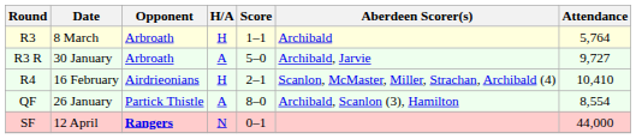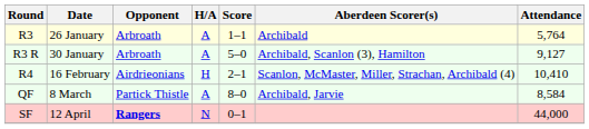 <table class="wikitable" style="text-align:center">
 <tr>
 <th>Round</th>
 <th>Date</th>
 <th>Opponent</th>
 <th>H/A</th>
 <th>Score</th>
 <th>Aberdeen Scorer(s)</th>
 <th>Attendance</th>
 </tr>
 <tr bgcolor=#FFFFDD>
 <td>R3</td>
-<td align=left>8 March</td>
+<td align=left>26 January</td>
 <td align=left><a href='#'>Arbroath</a></td>
-<td><a href='#'>H</a></td>
+<td><a href='#'>A</a></td>
 <td>1–1</td>
 <td align=left><a href='#'>Archibald</a></td>
 <td>5,764</td>
 </tr>
 <tr bgcolor=#EEFFEE>
 <td>R3 R</td>
 <td align=left>30 January</td>
 <td align=left><a href='#'>Arbroath</a></td>
 <td><a href='#'>A</a></td>
 <td>5–0</td>
-<td align=left><a href='#'>Archibald</a>, <a href='#'>Jarvie</a></td>
-<td>9,727</td>
+<td align=left><a href='#'>Archibald</a>, <a href='#'>Scanlon</a> (3), <a href='#'>Hamilton</a></td>
+<td>9,127</td>
 </tr>
 <tr bgcolor=#EEFFEE>
 <td>R4</td>
 <td align=left>16 February</td>
 <td align=left><a href='#'>Airdrieonians</a></td>
 <td><a href='#'>H</a></td>
 <td>2–1</td>
 <td align=left><a href='#'>Scanlon</a>, <a href='#'>McMaster</a>, <a href='#'>Miller</a>, <a href='#'>Strachan</a>, <a href='#'>Archibald</a> (4)</td>
 <td>10,410</td>
 </tr>
 <tr bgcolor=#EEFFEE>
 <td>QF</td>
-<td align=left>26 January</td>
+<td align=left>8 March</td>
 <td align=left><a href='#'>Partick Thistle</a></td>
 <td><a href='#'>A</a></td>
 <td>8–0</td>
-<td align=left><a href='#'>Archibald</a>, <a href='#'>Scanlon</a> (3), <a href='#'>Hamilton</a></td>
-<td>8,554</td>
+<td align=left><a href='#'>Archibald</a>, <a href='#'>Jarvie</a></td>
+<td>8,584</td>
 </tr>
 <tr bgcolor=#FFCCCC>
 <td>SF</td>
 <td align=left>12 April</td>
 <td align=left><strong><a href='#'>Rangers</a></strong></td>
 <td><a href='#'>N</a></td>
 <td>0–1</td>
 <td align=left></td>
 <td>44,000</td>
 </tr>
 <tr>
 </tr>
 </table>
